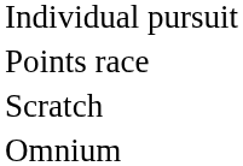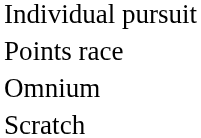 <table>
 <tr>
 <td>Individual pursuit</td>
 <td></td>
 <td></td>
 <td></td>
 </tr>
 <tr>
 <td>Points race</td>
 <td></td>
 <td></td>
 <td></td>
 </tr>
 <tr>
+<td>Omnium</td>
+<td></td>
+<td></td>
+<td></td>
+</tr>
+<tr>
 <td>Scratch</td>
 <td></td>
 <td></td>
 <td></td>
 </tr>
-<tr>
-<td>Omnium</td>
-<td></td>
-<td></td>
-<td></td>
-</tr>
 </table>
